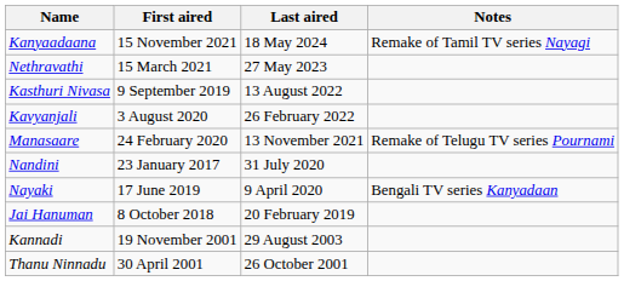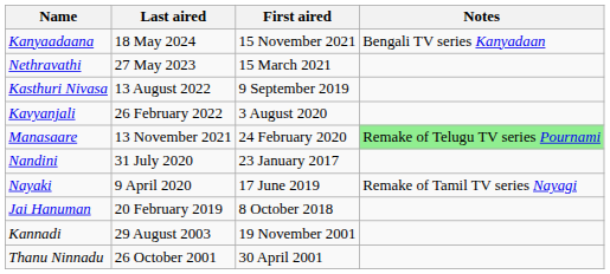 <table Class="wikitable sortable">
 <tr>
 <th>Name</th>
+<th>Last aired</th>
 <th>First aired</th>
-<th>Last aired</th>
 <th>Notes</th>
 </tr>
 <tr>
 <td><em><a href='#'>Kanyaadaana</a></em></td>
+<td>18 May 2024</td>
 <td>15 November 2021</td>
-<td>18 May 2024</td>
-<td>Remake of Tamil TV series <em><a href='#'>Nayagi</a></em></td>
+<td>Bengali TV series <em><a href='#'>Kanyadaan</a></em></td>
 </tr>
 <tr>
 <td><em><a href='#'>Nethravathi</a></em></td>
+<td>27 May 2023</td>
 <td>15 March 2021</td>
-<td>27 May 2023</td>
 <td></td>
 </tr>
 <tr>
 <td><em><a href='#'>Kasthuri Nivasa</a></em></td>
+<td>13 August 2022</td>
 <td>9 September 2019</td>
-<td>13 August 2022</td>
 <td></td>
 </tr>
 <tr>
 <td><em><a href='#'>Kavyanjali</a></em></td>
+<td>26 February 2022</td>
 <td>3 August 2020</td>
-<td>26 February 2022</td>
 <td></td>
 </tr>
 <tr>
 <td><em><a href='#'>Manasaare</a></em></td>
+<td>13 November 2021</td>
 <td>24 February 2020</td>
-<td>13 November 2021</td>
-<td>Remake of Telugu TV series <em><a href='#'>Pournami</a></em></td>
+<td style="background: lightgreen;">Remake of Telugu TV series <em><a href='#'>Pournami</a></em></td>
 </tr>
 <tr>
 <td><em><a href='#'>Nandini</a></em></td>
+<td>31 July 2020</td>
 <td>23 January 2017</td>
-<td>31 July 2020</td>
 <td></td>
 </tr>
 <tr>
 <td><em><a href='#'>Nayaki</a></em></td>
+<td>9 April 2020</td>
 <td>17 June 2019</td>
-<td>9 April 2020</td>
-<td>Bengali TV series <em><a href='#'>Kanyadaan</a></em></td>
+<td>Remake of Tamil TV series <em><a href='#'>Nayagi</a></em></td>
 </tr>
 <tr>
 <td><em><a href='#'>Jai Hanuman</a></em></td>
+<td>20 February 2019</td>
 <td>8 October 2018</td>
-<td>20 February 2019</td>
 <td></td>
 </tr>
 <tr>
 <td><em>Kannadi</em></td>
+<td>29 August 2003</td>
 <td>19 November 2001</td>
-<td>29 August 2003</td>
 <td></td>
 </tr>
 <tr>
 <td><em>Thanu Ninnadu</em></td>
+<td>26 October 2001</td>
 <td>30 April 2001</td>
-<td>26 October 2001</td>
 <td></td>
 </tr>
 </table>
